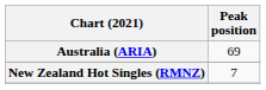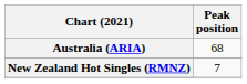 <table class="wikitable sortable plainrowheaders" style="text-align:center">
 <tr>
 <th scope="col">Chart (2021)</th>
 <th scope="col">Peak<br>position</th>
 </tr>
 <tr>
 <th scope="row">Australia (<a href='#'>ARIA</a>)</th>
-<td>69</td>
+<td>68</td>
 </tr>
 <tr>
 </tr>
 <tr>
 </tr>
 <tr>
 </tr>
 <tr>
 <th scope="row">New Zealand Hot Singles (<a href='#'>RMNZ</a>)</th>
 <td>7</td>
 </tr>
 <tr>
 </tr>
 <tr>
 </tr>
 <tr>
 </tr>
 <tr>
 </tr>
 <tr>
 </tr>
 </table>
